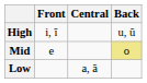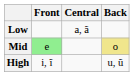 <table class="wikitable" style="text-align: center; ">
 <tr>
 <th></th>
 <th>Front</th>
 <th>Central</th>
 <th>Back</th>
 </tr>
 <tr>
+<th>Low</th>
+<td></td>
+<td>a, ã</td>
+<td></td>
+</tr>
+<tr>
+<th>Mid</th>
+<td style="background: lightgreen;">e</td>
+<td></td>
+<td style="background: khaki;">o</td>
+</tr>
+<tr>
 <th>High</th>
 <td>i, ĩ</td>
 <td></td>
 <td>u, ũ</td>
 </tr>
-<tr>
-<th>Mid</th>
-<td>e</td>
-<td></td>
-<td style="background: khaki;">o</td>
-</tr>
-<tr>
-<th>Low</th>
-<td></td>
-<td>a, ã</td>
-<td></td>
-</tr>
 </table>
